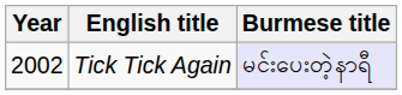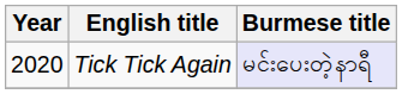 <table class="wikitable sortable">
 <tr>
 <th>Year</th>
 <th>English title</th>
 <th>Burmese title</th>
 </tr>
 <tr>
-<td>2002</td>
+<td>2020</td>
 <td><em>Tick Tick Again</em> </td>
 <td style="background: lavender;">မင်းပေးတဲ့နာရီ</td>
 </tr>
 <tr>
 </tr>
 </table>
